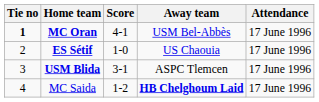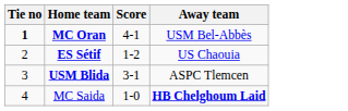 <table class="wikitable" style="text-align:center">
 <tr>
 <th>Tie no</th>
 <th>Home team</th>
 <th>Score</th>
 <th>Away team</th>
-<th>Attendance</th>
 </tr>
 <tr>
 <td><strong>1</strong></td>
 <td><strong><a href='#'>MC Oran</a></strong></td>
 <td>4-1</td>
 <td><a href='#'>USM Bel-Abbès</a></td>
-<td>17 June 1996</td>
 </tr>
 <tr>
 <td>2</td>
 <td><strong><a href='#'>ES Sétif</a></strong></td>
-<td>1-0</td>
+<td>1-2</td>
 <td><a href='#'>US Chaouia</a></td>
-<td>17 June 1996</td>
 </tr>
 <tr>
 <td>3</td>
 <td><strong><a href='#'>USM Blida</a></strong></td>
 <td>3-1</td>
 <td>ASPC Tlemcen</td>
-<td>17 June 1996</td>
 </tr>
 <tr>
 <td>4</td>
 <td><a href='#'>MC Saida</a></td>
-<td>1-2</td>
+<td>1-0</td>
 <td><strong><a href='#'>HB Chelghoum Laid</a></strong></td>
-<td>17 June 1996</td>
 </tr>
 </table>
